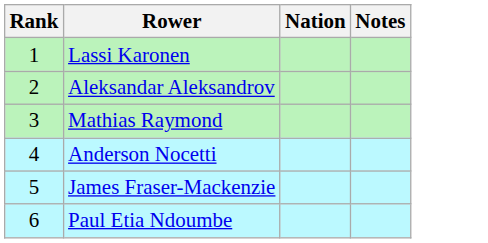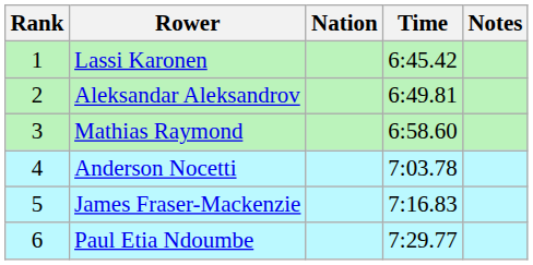 <table class="wikitable sortable" style="text-align:center">
 <tr>
 <th>Rank</th>
 <th>Rower</th>
 <th>Nation</th>
+<th>Time</th>
 <th>Notes</th>
 </tr>
 <tr bgcolor=bbf3bb>
 <td>1</td>
 <td align=left><a href='#'>Lassi Karonen</a></td>
 <td align=left></td>
+<td>6:45.42</td>
 <td></td>
 </tr>
 <tr bgcolor=bbf3bb>
 <td>2</td>
 <td align=left><a href='#'>Aleksandar Aleksandrov</a></td>
 <td align=left></td>
+<td>6:49.81</td>
 <td></td>
 </tr>
 <tr bgcolor=bbf3bb>
 <td>3</td>
 <td align=left><a href='#'>Mathias Raymond</a></td>
 <td align=left></td>
+<td>6:58.60</td>
 <td></td>
 </tr>
 <tr bgcolor=bbf9ff>
 <td>4</td>
 <td align=left><a href='#'>Anderson Nocetti</a></td>
 <td align=left></td>
+<td>7:03.78</td>
 <td></td>
 </tr>
 <tr bgcolor=bbf9ff>
 <td>5</td>
 <td align=left><a href='#'>James Fraser-Mackenzie</a></td>
 <td align=left></td>
+<td>7:16.83</td>
 <td></td>
 </tr>
 <tr bgcolor=bbf9ff>
 <td>6</td>
 <td align=left><a href='#'>Paul Etia Ndoumbe</a></td>
 <td align=left></td>
+<td>7:29.77</td>
 <td></td>
 </tr>
 </table>
